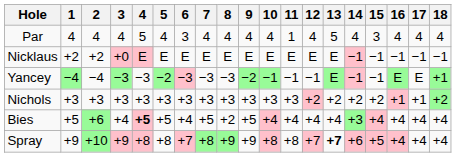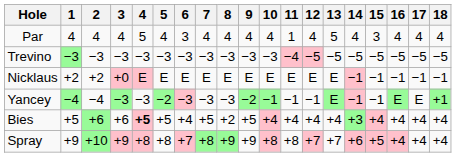 <table class="wikitable" style="text-align:center">
 <tr>
 <th>Hole</th>
 <th>1</th>
 <th>2</th>
 <th>3</th>
 <th>4</th>
 <th>5</th>
 <th>6</th>
 <th>7</th>
 <th>8</th>
 <th>9</th>
 <th>10</th>
 <th>11</th>
 <th>12</th>
 <th>13</th>
 <th>14</th>
 <th>15</th>
 <th>16</th>
 <th>17</th>
 <th>18</th>
 </tr>
 <tr>
 <td>Par</td>
 <td>4</td>
 <td>4</td>
 <td>4</td>
 <td>5</td>
 <td>4</td>
 <td>3</td>
 <td>4</td>
 <td>4</td>
 <td>4</td>
 <td>4</td>
 <td>1</td>
 <td>4</td>
 <td>5</td>
 <td>4</td>
 <td>3</td>
 <td>4</td>
 <td>4</td>
 <td>4</td>
 </tr>
 <tr>
+<td align=left> Trevino</td>
+<td style="background: PaleGreen;">−3</td>
+<td>−3</td>
+<td>−3</td>
+<td>−3</td>
+<td>−3</td>
+<td>−3</td>
+<td>−3</td>
+<td>−3</td>
+<td>−3</td>
+<td>−3</td>
+<td style="background: Pink;">−4</td>
+<td style="background: Pink;">−5</td>
+<td>−5</td>
+<td>−5</td>
+<td>−5</td>
+<td>−5</td>
+<td>−5</td>
+<td>−5</td>
+</tr>
+<tr>
 <td align=left> Nicklaus</td>
 <td>+2</td>
 <td>+2</td>
 <td style="background: Pink;">+0</td>
 <td style="background: Pink;">E</td>
 <td>E</td>
 <td>E</td>
 <td>E</td>
 <td>E</td>
 <td>E</td>
 <td>E</td>
 <td>E</td>
 <td>E</td>
 <td>E</td>
 <td style="background: Pink;">−1</td>
 <td>−1</td>
 <td>−1</td>
 <td>−1</td>
 <td>−1</td>
 </tr>
 <tr>
 <td align=left> Yancey</td>
 <td style="background: PaleGreen;">−4</td>
 <td>−4</td>
 <td style="background: PaleGreen;">−3</td>
 <td>−3</td>
 <td style="background: PaleGreen;">−2</td>
 <td style="background: Pink;">−3</td>
 <td>−3</td>
 <td>−3</td>
 <td style="background: PaleGreen;">−2</td>
 <td style="background: PaleGreen;">−1</td>
 <td>−1</td>
 <td>−1</td>
 <td style="background: PaleGreen;">E</td>
 <td style="background: Pink;">−1</td>
 <td>−1</td>
 <td style="background: PaleGreen;">E</td>
 <td>E</td>
 <td style="background: PaleGreen;">+1</td>
 </tr>
 <tr>
-<td align=left> Nichols</td>
-<td>+3</td>
-<td>+3</td>
-<td>+3</td>
-<td>+3</td>
-<td>+3</td>
-<td>+3</td>
-<td>+3</td>
-<td>+3</td>
-<td>+3</td>
-<td>+3</td>
-<td>+3</td>
-<td style="background: Pink;">+2</td>
-<td>+2</td>
-<td>+2</td>
-<td>+2</td>
-<td style="background: Pink;">+1</td>
-<td>+1</td>
-<td style="background: PaleGreen;">+2</td>
-</tr>
-<tr>
 <td align=left> Bies</td>
 <td>+5</td>
 <td style="background: PaleGreen;">+6</td>
-<td>+4</td>
+<td>+6</td>
 <td style="background: Pink;"><strong>+5</strong></td>
 <td>+5</td>
 <td>+4</td>
 <td>+5</td>
 <td>+2</td>
 <td>+5</td>
 <td style="background: Pink;">+4</td>
 <td>+4</td>
 <td>+4</td>
 <td>+4</td>
 <td style="background: PaleGreen;">+3</td>
 <td style="background: Pink;">+4</td>
 <td>+4</td>
 <td>+4</td>
 <td>+4</td>
 </tr>
 <tr>
 <td align=left> Spray</td>
 <td>+9</td>
 <td style="background: PaleGreen;">+10</td>
 <td style="background: Pink;">+9</td>
 <td style="background: Pink;">+8</td>
 <td>+8</td>
 <td style="background: Pink;">+7</td>
 <td style="background: PaleGreen;">+8</td>
 <td style="background: PaleGreen;">+9</td>
 <td>+9</td>
 <td style="background: Pink;">+8</td>
 <td>+8</td>
 <td style="background: Pink;">+7</td>
-<td><strong>+7</strong></td>
+<td>+7</td>
 <td style="background: Pink;">+6</td>
 <td style="background: Pink;">+5</td>
 <td style="background: Pink;">+4</td>
 <td>+4</td>
 <td>+4</td>
 </tr>
 </table>
